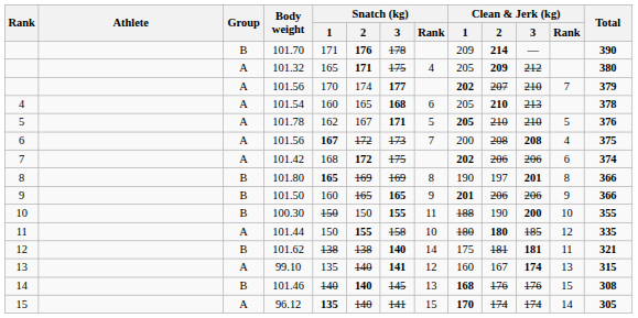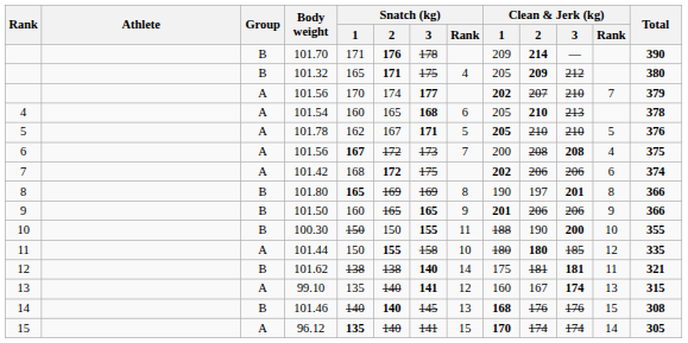 <table class = "wikitable" style="text-align:center;">
 <tr>
 <th rowspan=2 width=40>Rank</th>
 <th rowspan=2 width=250>Athlete</th>
 <th rowspan=2 width=50>Group</th>
 <th rowspan=2 width=60>Body weight</th>
 <th colspan=4>Snatch (kg)</th>
 <th colspan=4>Clean & Jerk (kg)</th>
 <th rowspan=2 width=60>Total</th>
 </tr>
 <tr>
 <th width=40>1</th>
 <th width=40>2</th>
 <th width=40>3</th>
 <th width=40>Rank</th>
 <th width=40>1</th>
 <th width=40>2</th>
 <th width=40>3</th>
 <th width=40>Rank</th>
 </tr>
 <tr>
 <td></td>
 <td align=left></td>
 <td>B</td>
 <td>101.70</td>
 <td>171</td>
 <td><strong>176</strong></td>
 <td><s>178</s></td>
 <td></td>
 <td>209</td>
 <td><strong>214</strong></td>
 <td>—</td>
 <td></td>
 <td><strong>390</strong></td>
 </tr>
 <tr>
 <td></td>
 <td align=left></td>
-<td>A</td>
+<td>B</td>
 <td>101.32</td>
 <td>165</td>
 <td><strong>171</strong></td>
 <td><s>175</s></td>
 <td>4</td>
 <td>205</td>
 <td><strong>209</strong></td>
 <td><s>212</s></td>
 <td></td>
 <td><strong>380</strong></td>
 </tr>
 <tr>
 <td></td>
 <td align=left></td>
 <td>A</td>
 <td>101.56</td>
 <td>170</td>
 <td>174</td>
 <td><strong>177</strong></td>
 <td></td>
 <td><strong>202</strong></td>
 <td><s>207</s></td>
 <td><s>210</s></td>
 <td>7</td>
 <td><strong>379</strong></td>
 </tr>
 <tr>
 <td>4</td>
 <td align=left></td>
 <td>A</td>
 <td>101.54</td>
 <td>160</td>
 <td>165</td>
 <td><strong>168</strong></td>
 <td>6</td>
 <td>205</td>
 <td><strong>210</strong></td>
 <td><s>213</s></td>
 <td></td>
 <td><strong>378</strong></td>
 </tr>
 <tr>
 <td>5</td>
 <td align=left></td>
 <td>A</td>
 <td>101.78</td>
 <td>162</td>
 <td>167</td>
 <td><strong>171</strong></td>
 <td>5</td>
 <td><strong>205</strong></td>
 <td><s>210</s></td>
 <td><s>210</s></td>
 <td>5</td>
 <td><strong>376</strong></td>
 </tr>
 <tr>
 <td>6</td>
 <td align=left></td>
 <td>A</td>
 <td>101.56</td>
 <td><strong>167</strong></td>
 <td><s>172</s></td>
 <td><s>173</s></td>
 <td>7</td>
 <td>200</td>
 <td><s>208</s></td>
 <td><strong>208</strong></td>
 <td>4</td>
 <td><strong>375</strong></td>
 </tr>
 <tr>
 <td>7</td>
 <td align=left></td>
 <td>A</td>
 <td>101.42</td>
 <td>168</td>
 <td><strong>172</strong></td>
 <td><s>175</s></td>
 <td></td>
 <td><strong>202</strong></td>
 <td><s>206</s></td>
 <td><s>206</s></td>
 <td>6</td>
 <td><strong>374</strong></td>
 </tr>
 <tr>
 <td>8</td>
 <td align=left></td>
 <td>B</td>
 <td>101.80</td>
 <td><strong>165</strong></td>
 <td><s>169</s></td>
 <td><s>169</s></td>
 <td>8</td>
 <td>190</td>
 <td>197</td>
 <td><strong>201</strong></td>
 <td>8</td>
 <td><strong>366</strong></td>
 </tr>
 <tr>
 <td>9</td>
 <td align=left></td>
 <td>B</td>
 <td>101.50</td>
 <td>160</td>
 <td><s>165</s></td>
 <td><strong>165</strong></td>
 <td>9</td>
 <td><strong>201</strong></td>
 <td><s>206</s></td>
 <td><s>206</s></td>
 <td>9</td>
 <td><strong>366</strong></td>
 </tr>
 <tr>
 <td>10</td>
 <td align=left></td>
 <td>B</td>
 <td>100.30</td>
 <td><s>150</s></td>
 <td>150</td>
 <td><strong>155</strong></td>
 <td>11</td>
 <td><s>188</s></td>
 <td>190</td>
 <td><strong>200</strong></td>
 <td>10</td>
 <td><strong>355</strong></td>
 </tr>
 <tr>
 <td>11</td>
 <td align=left></td>
 <td>A</td>
 <td>101.44</td>
 <td>150</td>
 <td><strong>155</strong></td>
 <td><s>158</s></td>
 <td>10</td>
 <td><s>180</s></td>
 <td><strong>180</strong></td>
 <td><s>185</s></td>
 <td>12</td>
 <td><strong>335</strong></td>
 </tr>
 <tr>
 <td>12</td>
 <td align=left></td>
 <td>B</td>
 <td>101.62</td>
 <td><s>138</s></td>
 <td><s>138</s></td>
 <td><strong>140</strong></td>
 <td>14</td>
 <td>175</td>
 <td><s>181</s></td>
 <td><strong>181</strong></td>
 <td>11</td>
 <td><strong>321</strong></td>
 </tr>
 <tr>
 <td>13</td>
 <td align=left></td>
 <td>A</td>
 <td>99.10</td>
 <td>135</td>
 <td><s>140</s></td>
 <td><strong>141</strong></td>
 <td>12</td>
 <td>160</td>
 <td>167</td>
 <td><strong>174</strong></td>
 <td>13</td>
 <td><strong>315</strong></td>
 </tr>
 <tr>
 <td>14</td>
 <td align=left></td>
 <td>B</td>
 <td>101.46</td>
 <td><s>140</s></td>
 <td><strong>140</strong></td>
 <td><s>145</s></td>
 <td>13</td>
 <td><strong>168</strong></td>
 <td><s>176</s></td>
 <td><s>176</s></td>
 <td>15</td>
 <td><strong>308</strong></td>
 </tr>
 <tr>
 <td>15</td>
 <td align=left></td>
 <td>A</td>
 <td>96.12</td>
 <td><strong>135</strong></td>
 <td><s>140</s></td>
 <td><s>141</s></td>
 <td>15</td>
 <td><strong>170</strong></td>
 <td><s>174</s></td>
 <td><s>174</s></td>
 <td>14</td>
 <td><strong>305</strong></td>
 </tr>
 </table>
